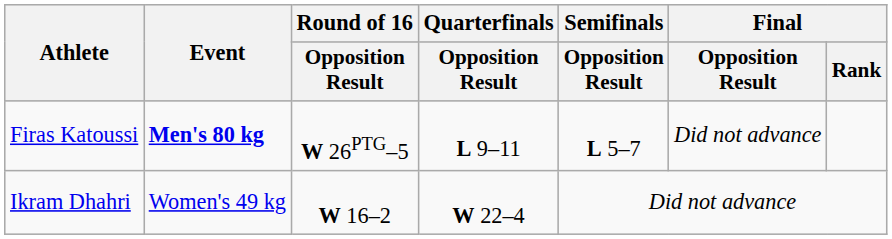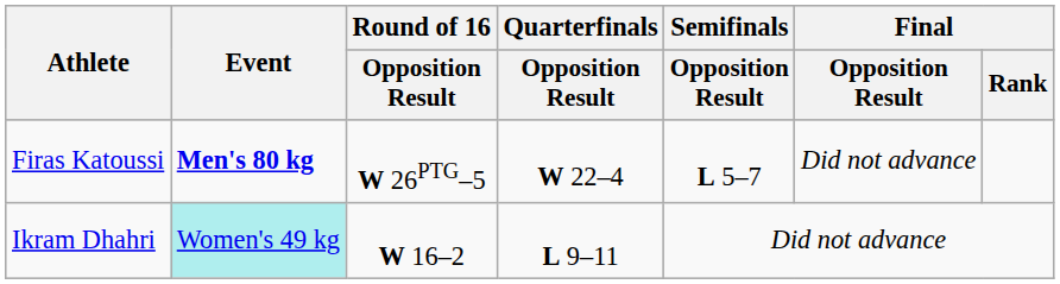 <table class="wikitable" style="font-size:90%">
 <tr>
 <th rowspan="2">Athlete</th>
 <th rowspan="2">Event</th>
 <th>Round of 16</th>
 <th>Quarterfinals</th>
 <th>Semifinals</th>
 <th colspan=2>Final</th>
 </tr>
 <tr style="font-size:95%">
 <th>Opposition<br>Result</th>
 <th>Opposition<br>Result</th>
 <th>Opposition<br>Result</th>
 <th>Opposition<br>Result</th>
 <th>Rank</th>
 </tr>
 <tr align=center>
 <td align=left><a href='#'>Firas Katoussi</a></td>
 <td align=left><strong><a href='#'>Men's 80 kg</a></strong></td>
 <td><br><strong>W</strong> 26<sup>PTG</sup>–5</td>
-<td><br><strong>L</strong> 9–11</td>
+<td><br><strong>W</strong> 22–4</td>
 <td><br><strong>L</strong> 5–7</td>
 <td><em>Did not advance</em></td>
 <td></td>
 </tr>
 <tr align=center>
 <td align=left><a href='#'>Ikram Dhahri</a></td>
-<td align=left><a href='#'>Women's 49 kg</a></td>
+<td align=left style="background: paleturquoise;"><a href='#'>Women's 49 kg</a></td>
 <td><br><strong>W</strong> 16–2</td>
-<td><br><strong>W</strong> 22–4</td>
+<td><br><strong>L</strong> 9–11</td>
 <td colspan=3><em>Did not advance</em></td>
 </tr>
 </table>
